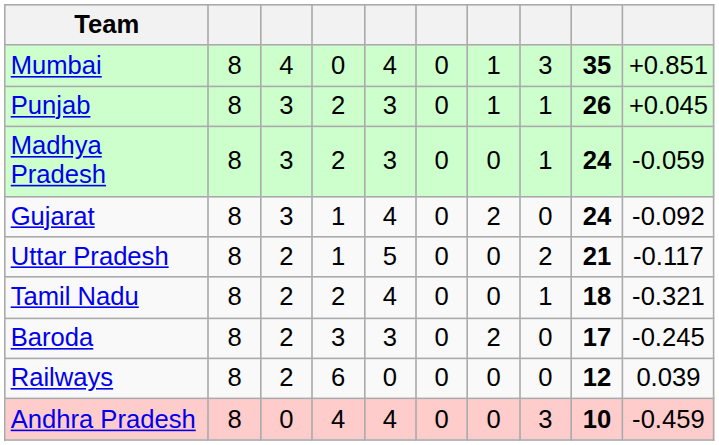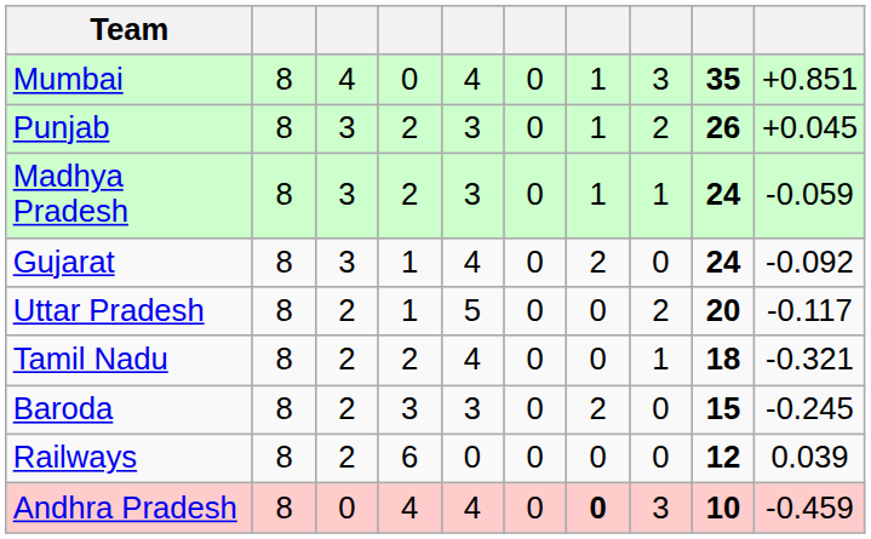 <table class="wikitable" style="text-align:center">
 <tr>
 <th style="width:120px">Team</th>
 <th style="width:25px"></th>
 <th style="width:25px"></th>
 <th style="width:25px"></th>
 <th style="width:25px"></th>
 <th style="width:25px"></th>
 <th style="width:25px; color:blue"></th>
 <th style="width:25px; color:blue"></th>
 <th style="width:25px"></th>
 <th style="width:40px"></th>
 </tr>
 <tr style="background:#cfc;">
 <td style="text-align:left"><a href='#'>Mumbai</a></td>
 <td>8</td>
 <td>4</td>
 <td>0</td>
 <td>4</td>
 <td>0</td>
 <td>1</td>
 <td>3</td>
 <td><strong>35</strong></td>
 <td>+0.851</td>
 </tr>
 <tr style="background:#cfc;">
 <td style="text-align:left"><a href='#'>Punjab</a></td>
 <td>8</td>
 <td>3</td>
 <td>2</td>
 <td>3</td>
 <td>0</td>
 <td>1</td>
-<td>1</td>
+<td>2</td>
 <td><strong>26</strong></td>
 <td>+0.045</td>
 </tr>
 <tr style="background:#cfc;">
 <td style="text-align:left"><a href='#'>Madhya Pradesh</a></td>
 <td>8</td>
 <td>3</td>
 <td>2</td>
 <td>3</td>
 <td>0</td>
-<td>0</td>
+<td>1</td>
 <td>1</td>
 <td><strong>24</strong></td>
 <td>-0.059</td>
 </tr>
 <tr>
 <td style="text-align:left;"><a href='#'>Gujarat</a></td>
 <td>8</td>
 <td>3</td>
 <td>1</td>
 <td>4</td>
 <td>0</td>
 <td>2</td>
 <td>0</td>
 <td><strong>24</strong></td>
 <td>-0.092</td>
 </tr>
 <tr>
 <td style="text-align:left"><a href='#'>Uttar Pradesh</a></td>
 <td>8</td>
 <td>2</td>
 <td>1</td>
 <td>5</td>
 <td>0</td>
 <td>0</td>
 <td>2</td>
-<td><strong>21</strong></td>
+<td><strong>20</strong></td>
 <td>-0.117</td>
 </tr>
 <tr>
 <td style="text-align:left"><a href='#'>Tamil Nadu</a></td>
 <td>8</td>
 <td>2</td>
 <td>2</td>
 <td>4</td>
 <td>0</td>
 <td>0</td>
 <td>1</td>
 <td><strong>18</strong></td>
 <td>-0.321</td>
 </tr>
 <tr>
 <td style="text-align:left"><a href='#'>Baroda</a></td>
 <td>8</td>
 <td>2</td>
 <td>3</td>
 <td>3</td>
 <td>0</td>
 <td>2</td>
 <td>0</td>
-<td><strong>17</strong></td>
+<td><strong>15</strong></td>
 <td>-0.245</td>
 </tr>
 <tr>
 <td style="text-align:left"><a href='#'>Railways</a></td>
 <td>8</td>
 <td>2</td>
 <td>6</td>
 <td>0</td>
 <td>0</td>
 <td>0</td>
 <td>0</td>
 <td><strong>12</strong></td>
 <td>0.039</td>
 </tr>
 <tr style="background:#fcc;">
 <td style="text-align:left"><a href='#'>Andhra Pradesh</a></td>
 <td>8</td>
 <td>0</td>
 <td>4</td>
 <td>4</td>
 <td>0</td>
-<td>0</td>
+<td><strong>0</strong></td>
 <td>3</td>
 <td><strong>10</strong></td>
 <td>-0.459</td>
 </tr>
 </table>
